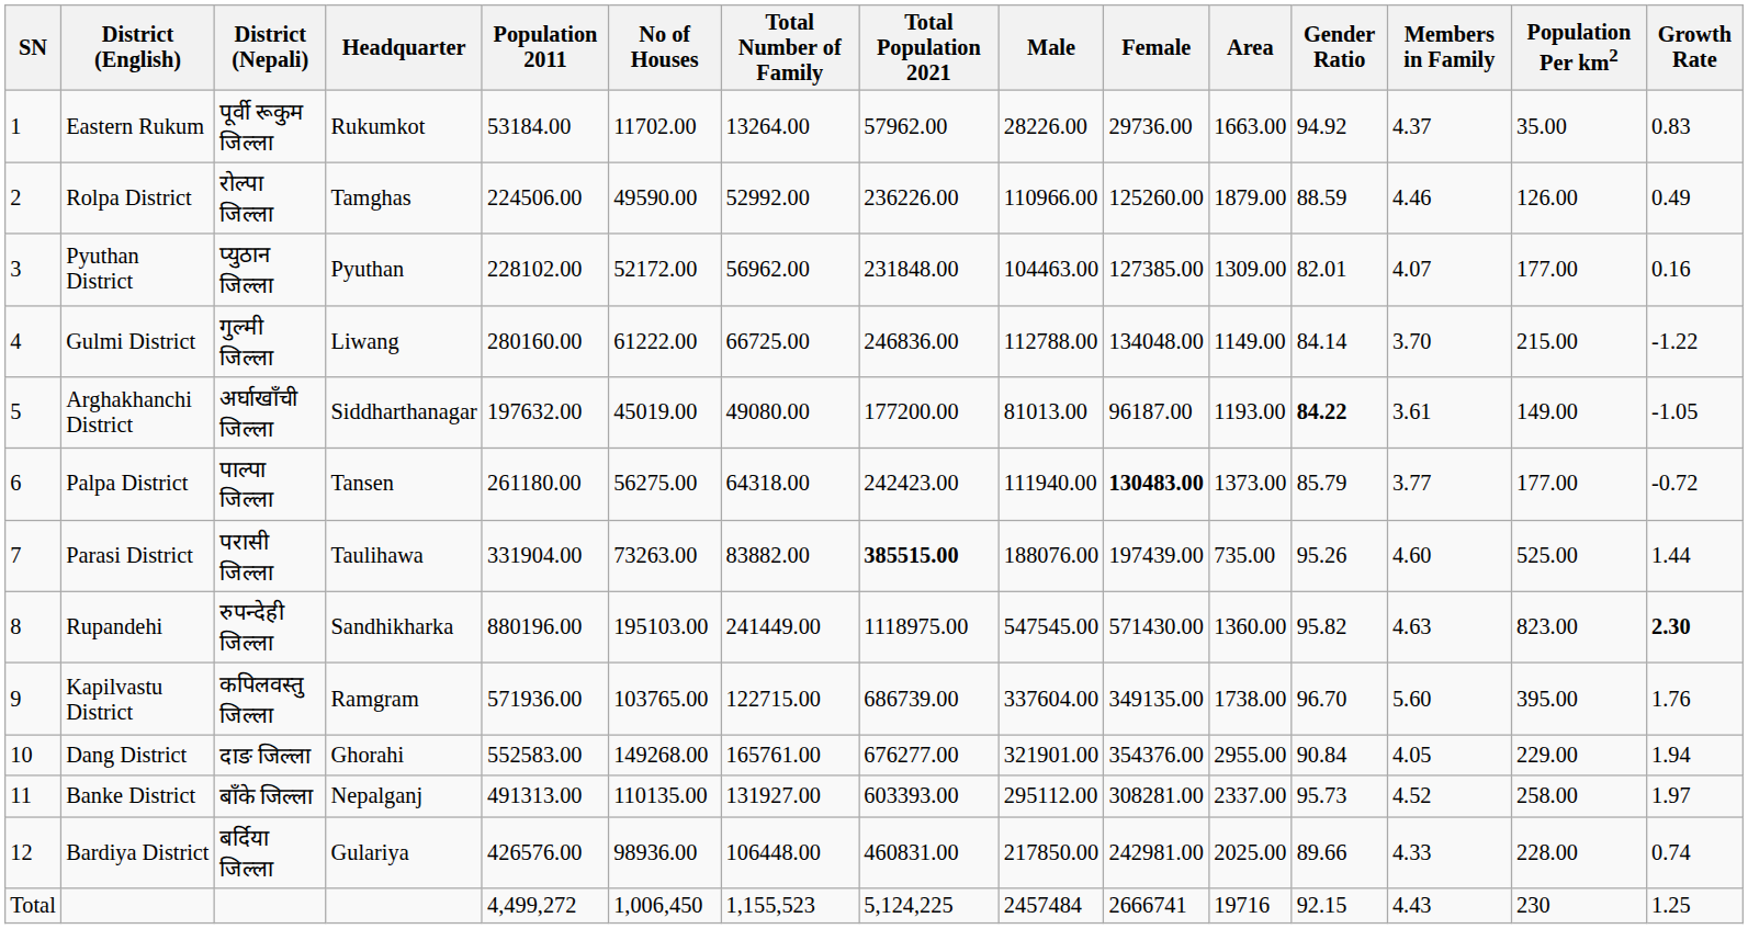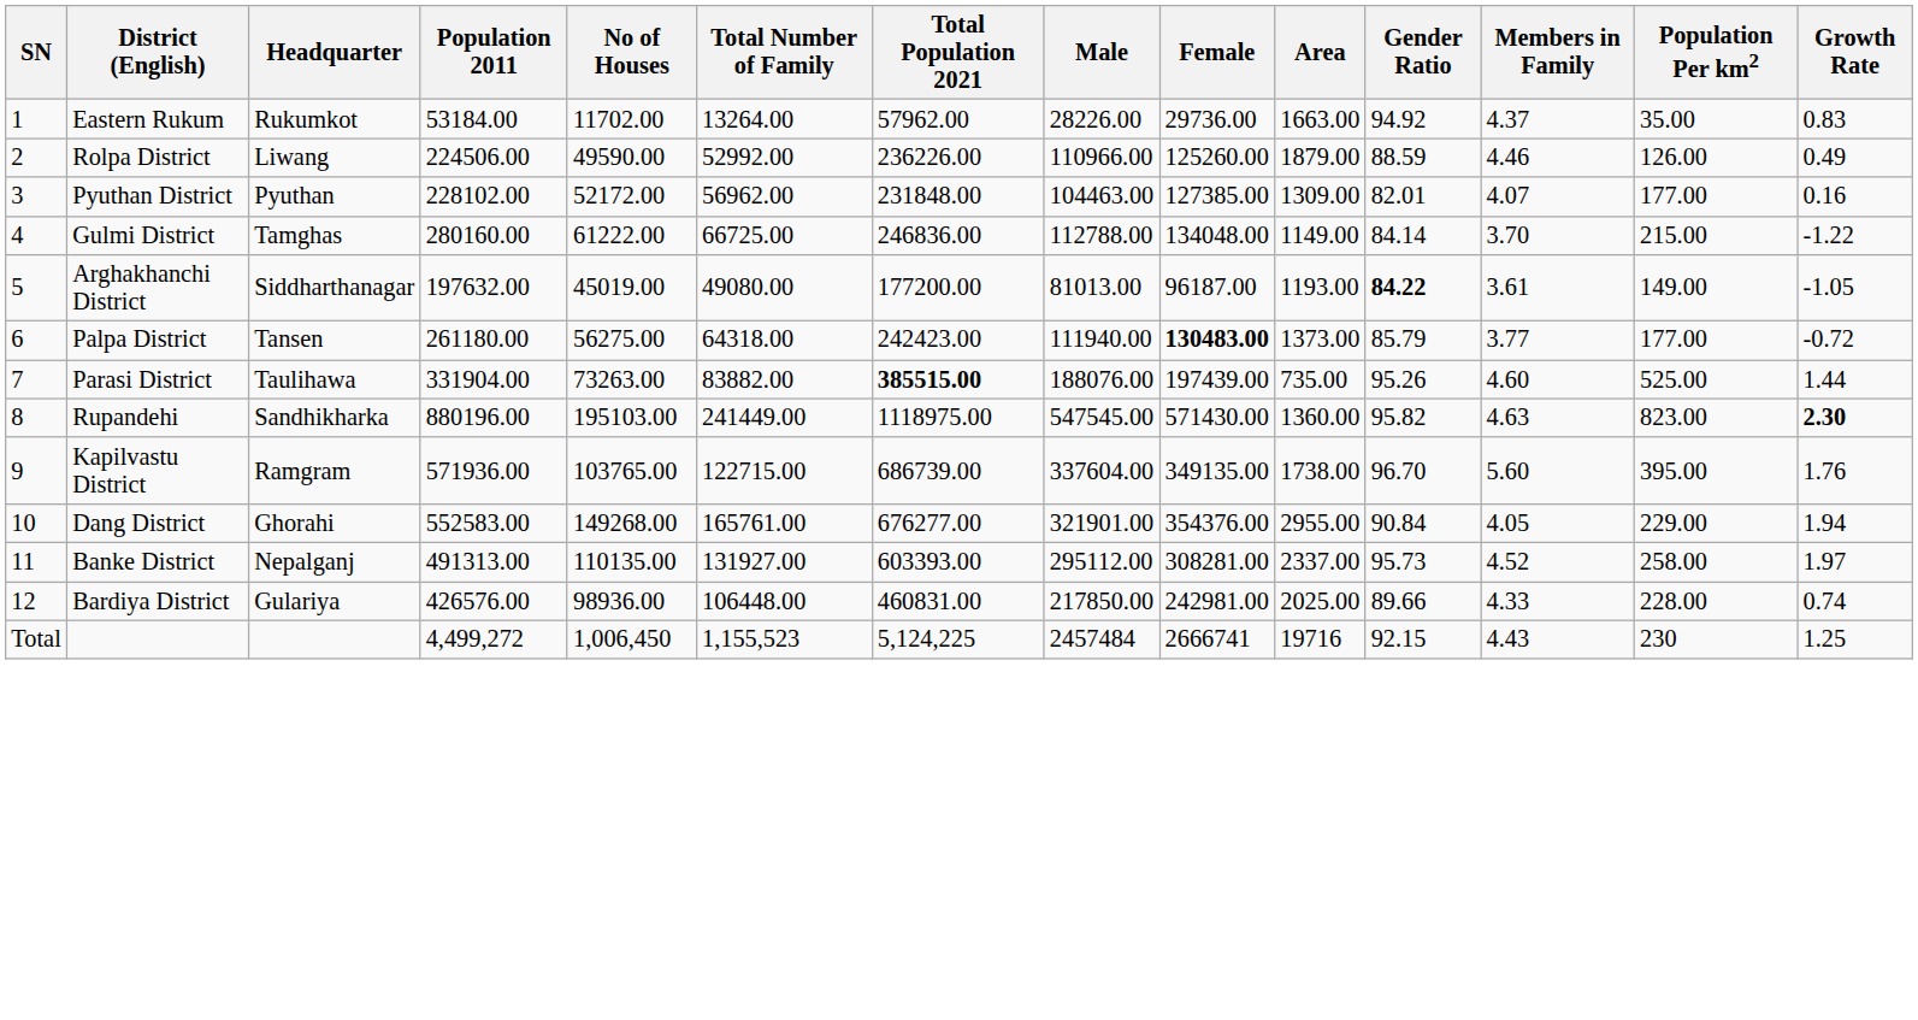 <table class="wikitable sortable">
 <tr>
 <th>SN</th>
 <th>District (English)</th>
-<th>District (Nepali)</th>
 <th>Headquarter</th>
 <th>Population 2011</th>
 <th>No of Houses</th>
 <th>Total Number of Family</th>
 <th>Total Population 2021</th>
 <th>Male</th>
 <th>Female</th>
 <th>Area</th>
 <th>Gender Ratio</th>
 <th>Members in Family</th>
 <th>Population Per km<sup>2</sup></th>
 <th>Growth Rate</th>
 </tr>
 <tr>
 <td>1</td>
 <td>Eastern Rukum</td>
-<td>पूर्वी रूकुम जिल्ला</td>
 <td>Rukumkot</td>
 <td>53184.00</td>
 <td>11702.00</td>
 <td>13264.00</td>
 <td>57962.00</td>
 <td>28226.00</td>
 <td>29736.00</td>
 <td>1663.00</td>
 <td>94.92</td>
 <td>4.37</td>
 <td>35.00</td>
 <td>0.83</td>
 </tr>
 <tr>
 <td>2</td>
 <td>Rolpa District</td>
-<td>रोल्पा जिल्ला</td>
-<td>Tamghas</td>
+<td>Liwang</td>
 <td>224506.00</td>
 <td>49590.00</td>
 <td>52992.00</td>
 <td>236226.00</td>
 <td>110966.00</td>
 <td>125260.00</td>
 <td>1879.00</td>
 <td>88.59</td>
 <td>4.46</td>
 <td>126.00</td>
 <td>0.49</td>
 </tr>
 <tr>
 <td>3</td>
 <td>Pyuthan District</td>
-<td>प्युठान जिल्ला</td>
 <td>Pyuthan</td>
 <td>228102.00</td>
 <td>52172.00</td>
 <td>56962.00</td>
 <td>231848.00</td>
 <td>104463.00</td>
 <td>127385.00</td>
 <td>1309.00</td>
 <td>82.01</td>
 <td>4.07</td>
 <td>177.00</td>
 <td>0.16</td>
 </tr>
 <tr>
 <td>4</td>
 <td>Gulmi District</td>
-<td>गुल्मी जिल्ला</td>
-<td>Liwang</td>
+<td>Tamghas</td>
 <td>280160.00</td>
 <td>61222.00</td>
 <td>66725.00</td>
 <td>246836.00</td>
 <td>112788.00</td>
 <td>134048.00</td>
 <td>1149.00</td>
 <td>84.14</td>
 <td>3.70</td>
 <td>215.00</td>
 <td>-1.22</td>
 </tr>
 <tr>
 <td>5</td>
 <td>Arghakhanchi District</td>
-<td>अर्घाखाँची जिल्ला</td>
 <td>Siddharthanagar</td>
 <td>197632.00</td>
 <td>45019.00</td>
 <td>49080.00</td>
 <td>177200.00</td>
 <td>81013.00</td>
 <td>96187.00</td>
 <td>1193.00</td>
 <td><strong>84.22</strong></td>
 <td>3.61</td>
 <td>149.00</td>
 <td>-1.05</td>
 </tr>
 <tr>
 <td>6</td>
 <td>Palpa District</td>
-<td>पाल्पा जिल्ला</td>
 <td>Tansen</td>
 <td>261180.00</td>
 <td>56275.00</td>
 <td>64318.00</td>
 <td>242423.00</td>
 <td>111940.00</td>
 <td><strong>130483.00</strong></td>
 <td>1373.00</td>
 <td>85.79</td>
 <td>3.77</td>
 <td>177.00</td>
 <td>-0.72</td>
 </tr>
 <tr>
 <td>7</td>
 <td>Parasi District</td>
-<td>परासी जिल्ला</td>
 <td>Taulihawa</td>
 <td>331904.00</td>
 <td>73263.00</td>
 <td>83882.00</td>
 <td><strong>385515.00</strong></td>
 <td>188076.00</td>
 <td>197439.00</td>
 <td>735.00</td>
 <td>95.26</td>
 <td>4.60</td>
 <td>525.00</td>
 <td>1.44</td>
 </tr>
 <tr>
 <td>8</td>
 <td>Rupandehi</td>
-<td>रुपन्देही जिल्ला</td>
 <td>Sandhikharka</td>
 <td>880196.00</td>
 <td>195103.00</td>
 <td>241449.00</td>
 <td>1118975.00</td>
 <td>547545.00</td>
 <td>571430.00</td>
 <td>1360.00</td>
 <td>95.82</td>
 <td>4.63</td>
 <td>823.00</td>
 <td><strong>2.30</strong></td>
 </tr>
 <tr>
 <td>9</td>
 <td>Kapilvastu District</td>
-<td>कपिलवस्तु जिल्ला</td>
 <td>Ramgram</td>
 <td>571936.00</td>
 <td>103765.00</td>
 <td>122715.00</td>
 <td>686739.00</td>
 <td>337604.00</td>
 <td>349135.00</td>
 <td>1738.00</td>
 <td>96.70</td>
 <td>5.60</td>
 <td>395.00</td>
 <td>1.76</td>
 </tr>
 <tr>
 <td>10</td>
 <td>Dang District</td>
-<td>दाङ जिल्ला</td>
 <td>Ghorahi</td>
 <td>552583.00</td>
 <td>149268.00</td>
 <td>165761.00</td>
 <td>676277.00</td>
 <td>321901.00</td>
 <td>354376.00</td>
 <td>2955.00</td>
 <td>90.84</td>
 <td>4.05</td>
 <td>229.00</td>
 <td>1.94</td>
 </tr>
 <tr>
 <td>11</td>
 <td>Banke District</td>
-<td>बाँके जिल्ला</td>
 <td>Nepalganj</td>
 <td>491313.00</td>
 <td>110135.00</td>
 <td>131927.00</td>
 <td>603393.00</td>
 <td>295112.00</td>
 <td>308281.00</td>
 <td>2337.00</td>
 <td>95.73</td>
 <td>4.52</td>
 <td>258.00</td>
 <td>1.97</td>
 </tr>
 <tr>
 <td>12</td>
 <td>Bardiya District</td>
-<td>बर्दिया जिल्ला</td>
 <td>Gulariya</td>
 <td>426576.00</td>
 <td>98936.00</td>
 <td>106448.00</td>
 <td>460831.00</td>
 <td>217850.00</td>
 <td>242981.00</td>
 <td>2025.00</td>
 <td>89.66</td>
 <td>4.33</td>
 <td>228.00</td>
 <td>0.74</td>
 </tr>
 <tr>
 <td>Total</td>
 <td></td>
 <td></td>
-<td></td>
 <td>4,499,272</td>
 <td>1,006,450</td>
 <td>1,155,523</td>
 <td>5,124,225</td>
 <td>2457484</td>
 <td>2666741</td>
 <td>19716</td>
 <td>92.15</td>
 <td>4.43</td>
 <td>230</td>
 <td>1.25</td>
 </tr>
 </table>
